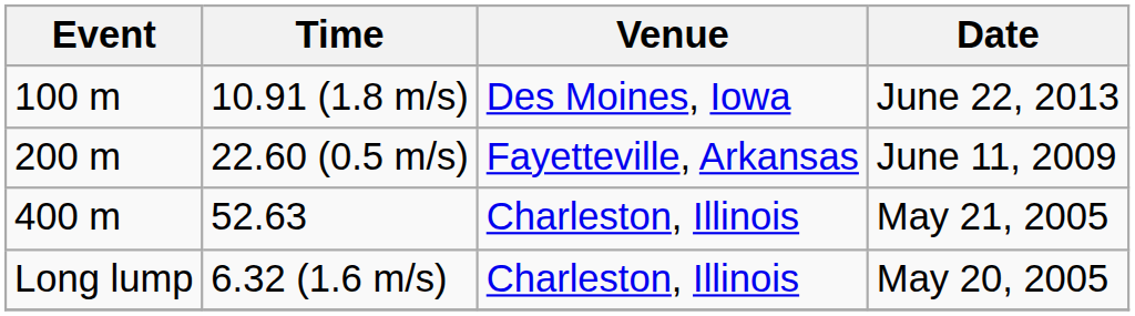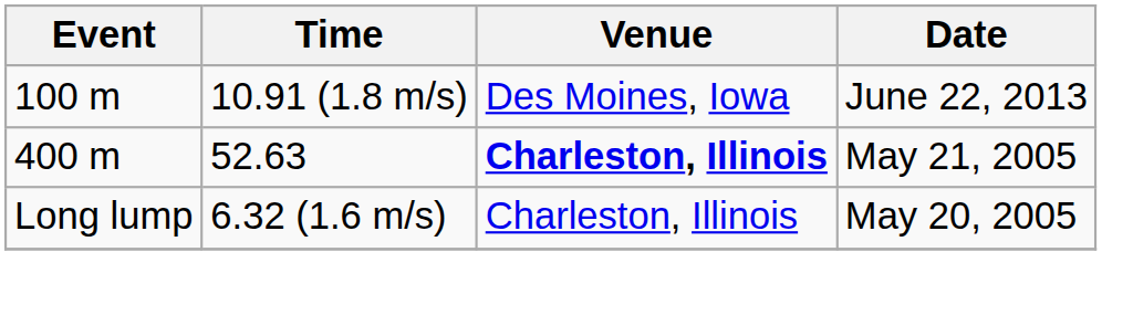 <table class="wikitable">
 <tr>
 <th>Event</th>
 <th>Time</th>
 <th>Venue</th>
 <th>Date</th>
 </tr>
 <tr>
 <td>100 m</td>
 <td>10.91 (1.8 m/s)</td>
 <td><a href='#'>Des Moines</a>, <a href='#'>Iowa</a></td>
 <td>June 22, 2013</td>
 </tr>
 <tr>
-<td>200 m</td>
-<td>22.60 (0.5 m/s)</td>
-<td><a href='#'>Fayetteville</a>, <a href='#'>Arkansas</a></td>
-<td>June 11, 2009</td>
-</tr>
-<tr>
 <td>400 m</td>
 <td>52.63</td>
-<td><a href='#'>Charleston</a>, <a href='#'>Illinois</a></td>
+<td><strong><a href='#'>Charleston</a>, <a href='#'>Illinois</a></strong></td>
 <td>May 21, 2005</td>
 </tr>
 <tr>
 <td>Long lump</td>
 <td>6.32 (1.6 m/s)</td>
 <td><a href='#'>Charleston</a>, <a href='#'>Illinois</a></td>
 <td>May 20, 2005</td>
 </tr>
 <tr>
 </tr>
 </table>
